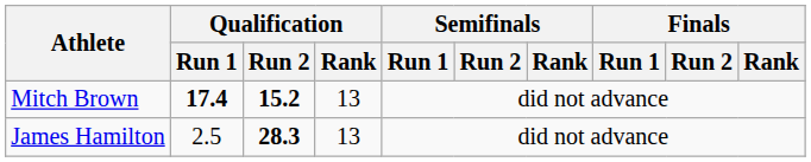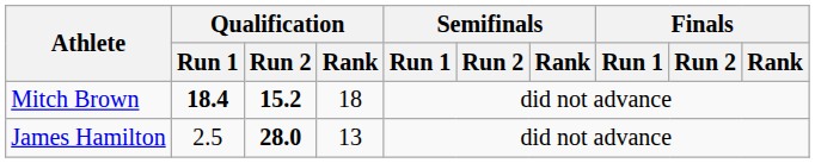 <table class="wikitable" border="1">
 <tr>
 <th rowspan=2>Athlete</th>
 <th colspan=3>Qualification</th>
 <th colspan=3>Semifinals</th>
 <th colspan=3>Finals</th>
 </tr>
 <tr>
 <th>Run 1</th>
 <th>Run 2</th>
 <th>Rank</th>
 <th>Run 1</th>
 <th>Run 2</th>
 <th>Rank</th>
 <th>Run 1</th>
 <th>Run 2</th>
 <th>Rank</th>
 </tr>
 <tr align="center">
 <td align="left"><a href='#'>Mitch Brown</a></td>
-<td><strong>17.4</strong></td>
+<td><strong>18.4</strong></td>
 <td><strong>15.2</strong></td>
-<td>13</td>
+<td>18</td>
 <td colspan="6">did not advance</td>
 </tr>
 <tr align="center">
 <td align="left"><a href='#'>James Hamilton</a></td>
 <td>2.5</td>
-<td><strong>28.3</strong></td>
+<td><strong>28.0</strong></td>
 <td>13</td>
 <td colspan="6">did not advance</td>
 </tr>
 </table>
